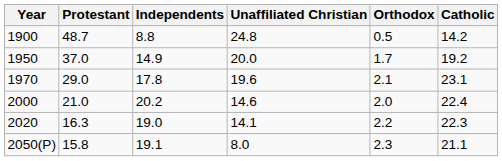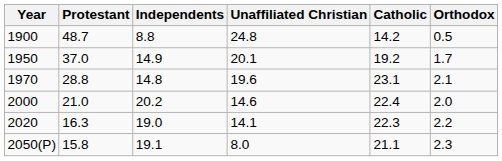 <table class="wikitable">
 <tr>
 <th>Year</th>
 <th>Protestant</th>
 <th>Independents</th>
 <th>Unaffiliated Christian</th>
+<th>Catholic</th>
 <th>Orthodox</th>
-<th>Catholic</th>
 </tr>
 <tr>
 <td>1900</td>
 <td>48.7</td>
 <td>8.8</td>
 <td>24.8</td>
+<td>14.2</td>
 <td>0.5</td>
-<td>14.2</td>
 </tr>
 <tr>
 <td>1950</td>
 <td>37.0</td>
 <td>14.9</td>
-<td>20.0</td>
+<td>20.1</td>
+<td>19.2</td>
 <td>1.7</td>
-<td>19.2</td>
 </tr>
 <tr>
 <td>1970</td>
-<td>29.0</td>
-<td>17.8</td>
+<td>28.8</td>
+<td>14.8</td>
 <td>19.6</td>
+<td>23.1</td>
 <td>2.1</td>
-<td>23.1</td>
 </tr>
 <tr>
 <td>2000</td>
 <td>21.0</td>
 <td>20.2</td>
 <td>14.6</td>
+<td>22.4</td>
 <td>2.0</td>
-<td>22.4</td>
 </tr>
 <tr>
 <td>2020</td>
 <td>16.3</td>
 <td>19.0</td>
 <td>14.1</td>
+<td>22.3</td>
 <td>2.2</td>
-<td>22.3</td>
 </tr>
 <tr>
 <td>2050(P)</td>
 <td>15.8</td>
 <td>19.1</td>
 <td>8.0</td>
+<td>21.1</td>
 <td>2.3</td>
-<td>21.1</td>
 </tr>
 </table>
